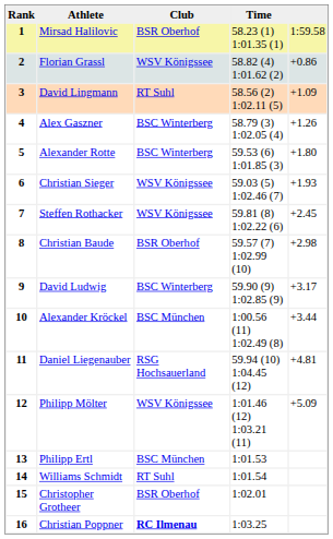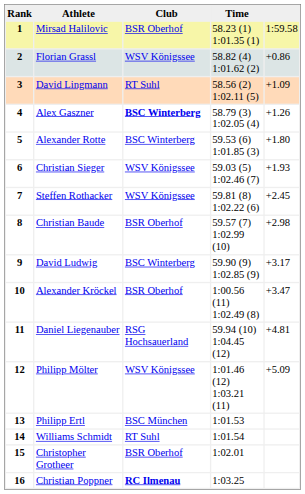 <table style="border:1px solid #808080; background-color:#EFEFEF;" cellspacing="2" cellpadding="2" width="450">
 <tr bgcolor="#EFEFEF">
 <th>Rank</th>
 <th>Athlete</th>
 <th>Club</th>
 <th>Time</th>
 </tr>
 <tr valign="top" bgcolor="#F7F6A8">
 <th>1</th>
 <td><a href='#'>Mirsad Halilovic</a></td>
 <td><a href='#'>BSR Oberhof</a></td>
 <td>58.23 (1)<br>1:01.35 (1)</td>
 <td>1:59.58</td>
 </tr>
 <tr valign="top" bgcolor="#DCE5E5">
 <th>2</th>
 <td><a href='#'>Florian Grassl</a></td>
 <td><a href='#'>WSV Königssee</a></td>
 <td>58.82 (4)<br>1:01.62 (2)</td>
 <td>+0.86</td>
 </tr>
 <tr valign="top" bgcolor="#FFDAB9">
 <th>3</th>
 <td><a href='#'>David Lingmann</a></td>
 <td><a href='#'>RT Suhl</a></td>
 <td>58.56 (2)<br>1:02.11 (5)</td>
 <td>+1.09</td>
 </tr>
 <tr valign="top" bgcolor="#FFFFFF">
 <th>4</th>
 <td><a href='#'>Alex Gaszner</a></td>
-<td><a href='#'>BSC Winterberg</a></td>
+<td><strong><a href='#'>BSC Winterberg</a></strong></td>
 <td>58.79 (3)<br>1:02.05 (4)</td>
 <td>+1.26</td>
 </tr>
 <tr valign="top" bgcolor="#FFFFFF">
 <th>5</th>
 <td><a href='#'>Alexander Rotte</a></td>
 <td><a href='#'>BSC Winterberg</a></td>
 <td>59.53 (6)<br>1:01.85 (3)</td>
 <td>+1.80</td>
 </tr>
 <tr valign="top" bgcolor="#FFFFFF">
 <th>6</th>
 <td><a href='#'>Christian Sieger</a></td>
 <td><a href='#'>WSV Königssee</a></td>
 <td>59.03 (5)<br>1:02.46 (7)</td>
 <td>+1.93</td>
 </tr>
 <tr valign="top" bgcolor="#FFFFFF">
 <th>7</th>
 <td><a href='#'>Steffen Rothacker</a></td>
 <td><a href='#'>WSV Königssee</a></td>
 <td>59.81 (8)<br>1:02.22 (6)</td>
 <td>+2.45</td>
 </tr>
 <tr valign="top" bgcolor="#FFFFFF">
 <th>8</th>
 <td><a href='#'>Christian Baude</a></td>
 <td><a href='#'>BSR Oberhof</a></td>
 <td>59.57 (7)<br>1:02.99 (10)</td>
 <td>+2.98</td>
 </tr>
 <tr valign="top" bgcolor="#FFFFFF">
 <th>9</th>
 <td><a href='#'>David Ludwig</a></td>
 <td><a href='#'>BSC Winterberg</a></td>
 <td>59.90 (9)<br>1:02.85 (9)</td>
 <td>+3.17</td>
 </tr>
 <tr valign="top" bgcolor="#FFFFFF">
 <th>10</th>
 <td><a href='#'>Alexander Kröckel</a></td>
-<td><a href='#'>BSC München</a></td>
+<td><a href='#'>BSR Oberhof</a></td>
 <td>1:00.56 (11)<br>1:02.49 (8)</td>
-<td>+3.44</td>
+<td>+3.47</td>
 </tr>
 <tr valign="top" bgcolor="#FFFFFF">
 <th>11</th>
 <td><a href='#'>Daniel Liegenauber</a></td>
 <td><a href='#'>RSG Hochsauerland</a></td>
 <td>59.94 (10)<br>1:04.45 (12)</td>
 <td>+4.81</td>
 </tr>
 <tr valign="top" bgcolor="#FFFFFF">
 <th>12</th>
 <td><a href='#'>Philipp Mölter</a></td>
 <td><a href='#'>WSV Königssee</a></td>
 <td>1:01.46 (12)<br>1:03.21 (11)</td>
 <td>+5.09</td>
 </tr>
 <tr valign="top" bgcolor="#FFFFFF">
 <th>13</th>
 <td><a href='#'>Philipp Ertl</a></td>
 <td><a href='#'>BSC München</a></td>
 <td>1:01.53</td>
 <td></td>
 </tr>
 <tr valign="top" bgcolor="#FFFFFF">
 <th>14</th>
 <td><a href='#'>Williams Schmidt</a></td>
 <td><a href='#'>RT Suhl</a></td>
 <td>1:01.54</td>
 <td></td>
 </tr>
 <tr valign="top" bgcolor="#FFFFFF">
 <th>15</th>
 <td><a href='#'>Christopher Grotheer</a></td>
 <td><a href='#'>BSR Oberhof</a></td>
 <td>1:02.01</td>
 <td></td>
 </tr>
 <tr valign="top" bgcolor="#FFFFFF">
 <th>16</th>
 <td><a href='#'>Christian Poppner</a></td>
 <td><strong><a href='#'>RC Ilmenau</a></strong></td>
 <td>1:03.25</td>
 <td></td>
 </tr>
 </table>
